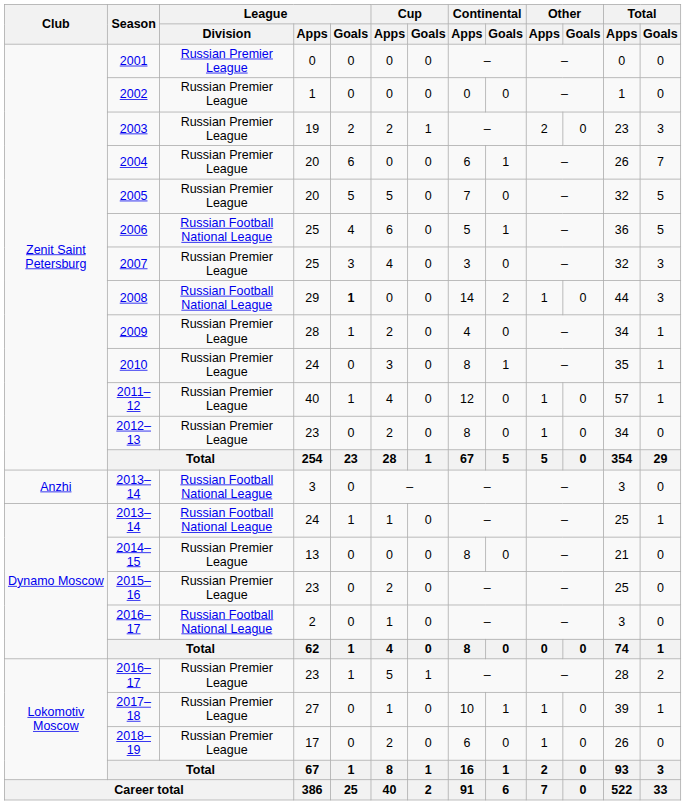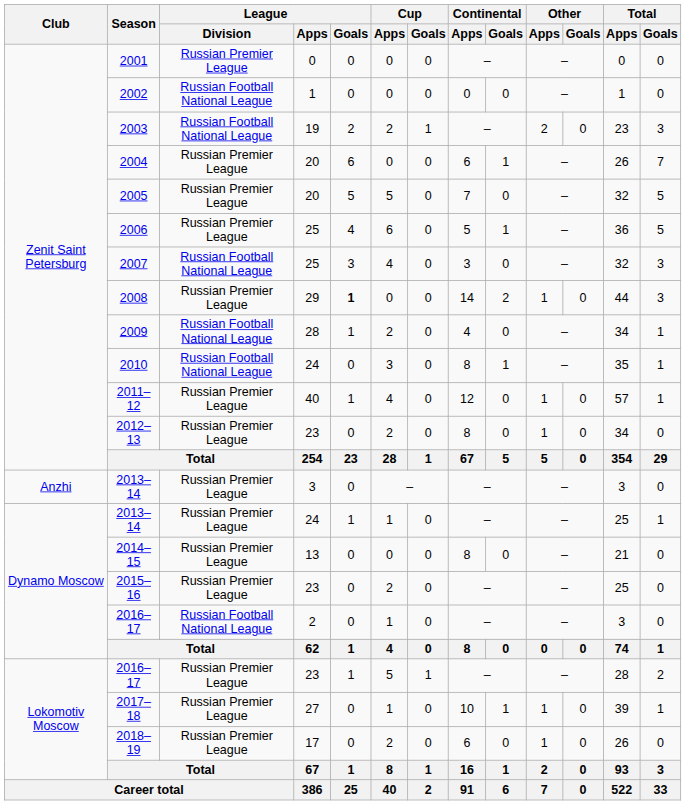 <table class="wikitable" style="text-align:center">
 <tr>
 <th rowspan="2">Club</th>
 <th rowspan="2">Season</th>
 <th colspan="3">League</th>
 <th colspan="2">Cup</th>
 <th colspan="2">Continental</th>
 <th colspan="2">Other</th>
 <th colspan="2">Total</th>
 </tr>
 <tr>
 <th>Division</th>
 <th>Apps</th>
 <th>Goals</th>
 <th>Apps</th>
 <th>Goals</th>
 <th>Apps</th>
 <th>Goals</th>
 <th>Apps</th>
 <th>Goals</th>
 <th>Apps</th>
 <th>Goals</th>
 </tr>
 <tr>
 <td rowspan="13"><a href='#'>Zenit Saint Petersburg</a></td>
 <td><a href='#'>2001</a></td>
 <td><a href='#'>Russian Premier League</a></td>
 <td>0</td>
 <td>0</td>
 <td>0</td>
 <td>0</td>
 <td colspan="2">–</td>
 <td colspan="2">–</td>
 <td>0</td>
 <td>0</td>
 </tr>
 <tr>
 <td><a href='#'>2002</a></td>
-<td>Russian Premier League</td>
+<td><a href='#'>Russian Football National League</a></td>
 <td>1</td>
 <td>0</td>
 <td>0</td>
 <td>0</td>
 <td>0</td>
 <td>0</td>
 <td colspan="2">–</td>
 <td>1</td>
 <td>0</td>
 </tr>
 <tr>
 <td><a href='#'>2003</a></td>
-<td>Russian Premier League</td>
+<td><a href='#'>Russian Football National League</a></td>
 <td>19</td>
 <td>2</td>
 <td>2</td>
 <td>1</td>
 <td colspan="2">–</td>
 <td>2</td>
 <td>0</td>
 <td>23</td>
 <td>3</td>
 </tr>
 <tr>
 <td><a href='#'>2004</a></td>
 <td>Russian Premier League</td>
 <td>20</td>
 <td>6</td>
 <td>0</td>
 <td>0</td>
 <td>6</td>
 <td>1</td>
 <td colspan="2">–</td>
 <td>26</td>
 <td>7</td>
 </tr>
 <tr>
 <td><a href='#'>2005</a></td>
 <td>Russian Premier League</td>
 <td>20</td>
 <td>5</td>
 <td>5</td>
 <td>0</td>
 <td>7</td>
 <td>0</td>
 <td colspan="2">–</td>
 <td>32</td>
 <td>5</td>
 </tr>
 <tr>
 <td><a href='#'>2006</a></td>
-<td><a href='#'>Russian Football National League</a></td>
+<td>Russian Premier League</td>
 <td>25</td>
 <td>4</td>
 <td>6</td>
 <td>0</td>
 <td>5</td>
 <td>1</td>
 <td colspan="2">–</td>
 <td>36</td>
 <td>5</td>
 </tr>
 <tr>
 <td><a href='#'>2007</a></td>
-<td>Russian Premier League</td>
+<td><a href='#'>Russian Football National League</a></td>
 <td>25</td>
 <td>3</td>
 <td>4</td>
 <td>0</td>
 <td>3</td>
 <td>0</td>
 <td colspan="2">–</td>
 <td>32</td>
 <td>3</td>
 </tr>
 <tr>
 <td><a href='#'>2008</a></td>
-<td><a href='#'>Russian Football National League</a></td>
+<td>Russian Premier League</td>
 <td>29</td>
 <td><strong>1</strong></td>
 <td>0</td>
 <td>0</td>
 <td>14</td>
 <td>2</td>
 <td>1</td>
 <td>0</td>
 <td>44</td>
 <td>3</td>
 </tr>
 <tr>
 <td><a href='#'>2009</a></td>
-<td>Russian Premier League</td>
+<td><a href='#'>Russian Football National League</a></td>
 <td>28</td>
 <td>1</td>
 <td>2</td>
 <td>0</td>
 <td>4</td>
 <td>0</td>
 <td colspan="2">–</td>
 <td>34</td>
 <td>1</td>
 </tr>
 <tr>
 <td><a href='#'>2010</a></td>
-<td>Russian Premier League</td>
+<td><a href='#'>Russian Football National League</a></td>
 <td>24</td>
 <td>0</td>
 <td>3</td>
 <td>0</td>
 <td>8</td>
 <td>1</td>
 <td colspan="2">–</td>
 <td>35</td>
 <td>1</td>
 </tr>
 <tr>
 <td><a href='#'>2011–12</a></td>
 <td>Russian Premier League</td>
 <td>40</td>
 <td>1</td>
 <td>4</td>
 <td>0</td>
 <td>12</td>
 <td>0</td>
 <td>1</td>
 <td>0</td>
 <td>57</td>
 <td>1</td>
 </tr>
 <tr>
 <td><a href='#'>2012–13</a></td>
 <td>Russian Premier League</td>
 <td>23</td>
 <td>0</td>
 <td>2</td>
 <td>0</td>
 <td>8</td>
 <td>0</td>
 <td>1</td>
 <td>0</td>
 <td>34</td>
 <td>0</td>
 </tr>
 <tr>
 <th colspan="2">Total</th>
 <th>254</th>
 <th>23</th>
 <th>28</th>
 <th>1</th>
 <th>67</th>
 <th>5</th>
 <th>5</th>
 <th>0</th>
 <th>354</th>
 <th>29</th>
 </tr>
 <tr>
 <td><a href='#'>Anzhi</a></td>
 <td><a href='#'>2013–14</a></td>
-<td><a href='#'>Russian Football National League</a></td>
+<td>Russian Premier League</td>
 <td>3</td>
 <td>0</td>
 <td colspan="2">–</td>
 <td colspan="2">–</td>
 <td colspan="2">–</td>
 <td>3</td>
 <td>0</td>
 </tr>
 <tr>
 <td rowspan="5"><a href='#'>Dynamo Moscow</a></td>
 <td><a href='#'>2013–14</a></td>
-<td><a href='#'>Russian Football National League</a></td>
+<td>Russian Premier League</td>
 <td>24</td>
 <td>1</td>
 <td>1</td>
 <td>0</td>
 <td colspan="2">–</td>
 <td colspan="2">–</td>
 <td>25</td>
 <td>1</td>
 </tr>
 <tr>
 <td><a href='#'>2014–15</a></td>
 <td>Russian Premier League</td>
 <td>13</td>
 <td>0</td>
 <td>0</td>
 <td>0</td>
 <td>8</td>
 <td>0</td>
 <td colspan="2">–</td>
 <td>21</td>
 <td>0</td>
 </tr>
 <tr>
 <td><a href='#'>2015–16</a></td>
 <td>Russian Premier League</td>
 <td>23</td>
 <td>0</td>
 <td>2</td>
 <td>0</td>
 <td colspan="2">–</td>
 <td colspan="2">–</td>
 <td>25</td>
 <td>0</td>
 </tr>
 <tr>
 <td><a href='#'>2016–17</a></td>
 <td><a href='#'>Russian Football National League</a></td>
 <td>2</td>
 <td>0</td>
 <td>1</td>
 <td>0</td>
 <td colspan="2">–</td>
 <td colspan="2">–</td>
 <td>3</td>
 <td>0</td>
 </tr>
 <tr>
 <th colspan="2">Total</th>
 <th>62</th>
 <th>1</th>
 <th>4</th>
 <th>0</th>
 <th>8</th>
 <th>0</th>
 <th>0</th>
 <th>0</th>
 <th>74</th>
 <th>1</th>
 </tr>
 <tr>
 <td rowspan="4"><a href='#'>Lokomotiv Moscow</a></td>
 <td><a href='#'>2016–17</a></td>
 <td>Russian Premier League</td>
 <td>23</td>
 <td>1</td>
 <td>5</td>
 <td>1</td>
 <td colspan="2">–</td>
 <td colspan="2">–</td>
 <td>28</td>
 <td>2</td>
 </tr>
 <tr>
 <td><a href='#'>2017–18</a></td>
 <td>Russian Premier League</td>
 <td>27</td>
 <td>0</td>
 <td>1</td>
 <td>0</td>
 <td>10</td>
 <td>1</td>
 <td>1</td>
 <td>0</td>
 <td>39</td>
 <td>1</td>
 </tr>
 <tr>
 <td><a href='#'>2018–19</a></td>
 <td>Russian Premier League</td>
 <td>17</td>
 <td>0</td>
 <td>2</td>
 <td>0</td>
 <td>6</td>
 <td>0</td>
 <td>1</td>
 <td>0</td>
 <td>26</td>
 <td>0</td>
 </tr>
 <tr>
 <th colspan="2">Total</th>
 <th>67</th>
 <th>1</th>
 <th>8</th>
 <th>1</th>
 <th>16</th>
 <th>1</th>
 <th>2</th>
 <th>0</th>
 <th>93</th>
 <th>3</th>
 </tr>
 <tr>
 <th colspan="3">Career total</th>
 <th>386</th>
 <th>25</th>
 <th>40</th>
 <th>2</th>
 <th>91</th>
 <th>6</th>
 <th>7</th>
 <th>0</th>
 <th>522</th>
 <th>33</th>
 </tr>
 </table>
